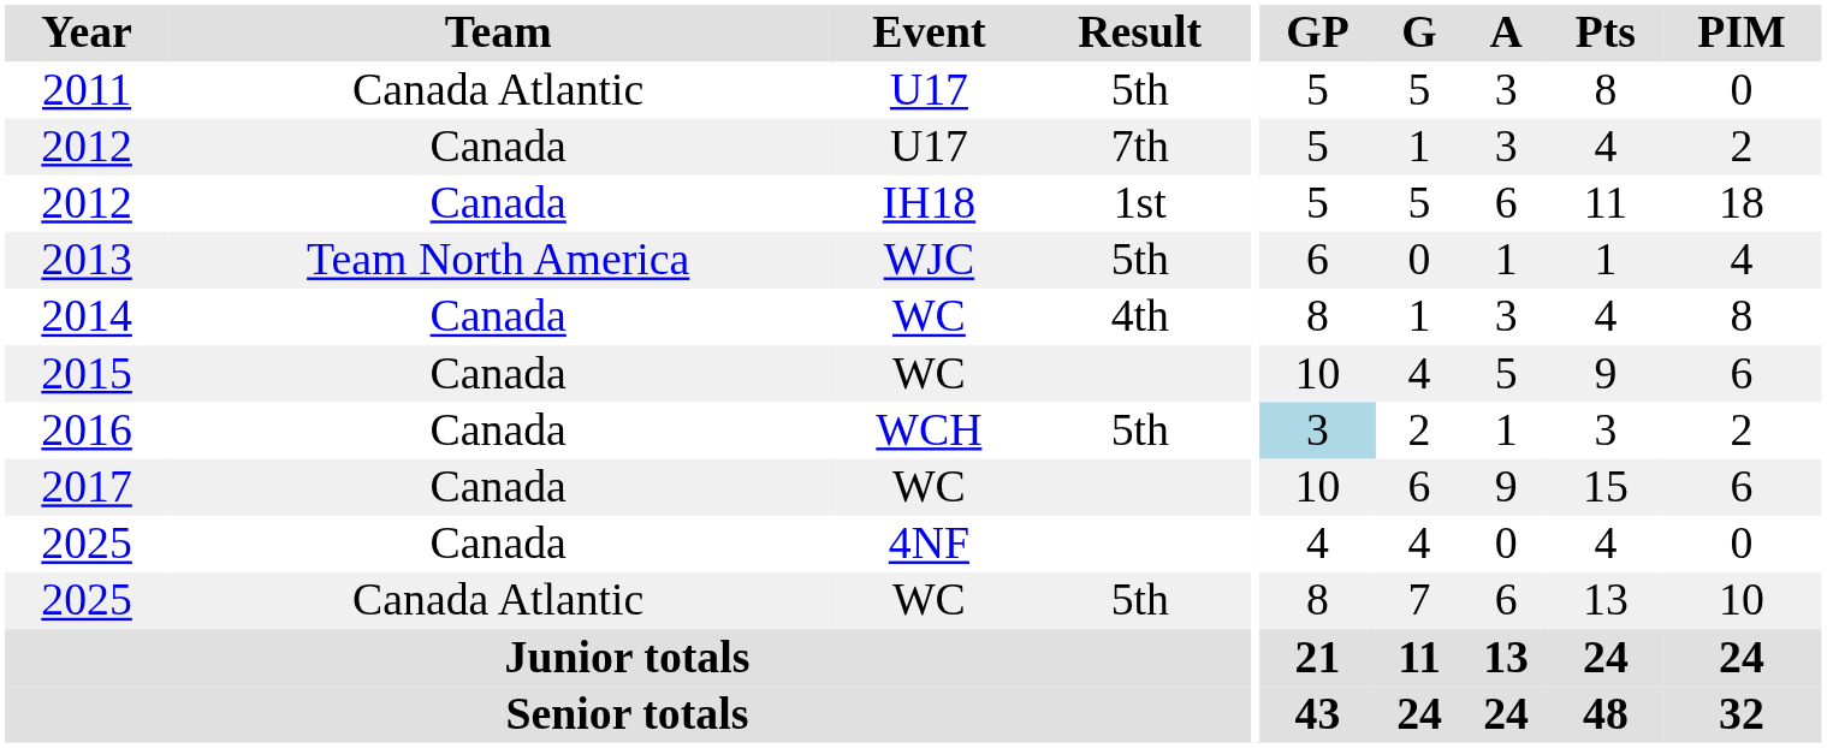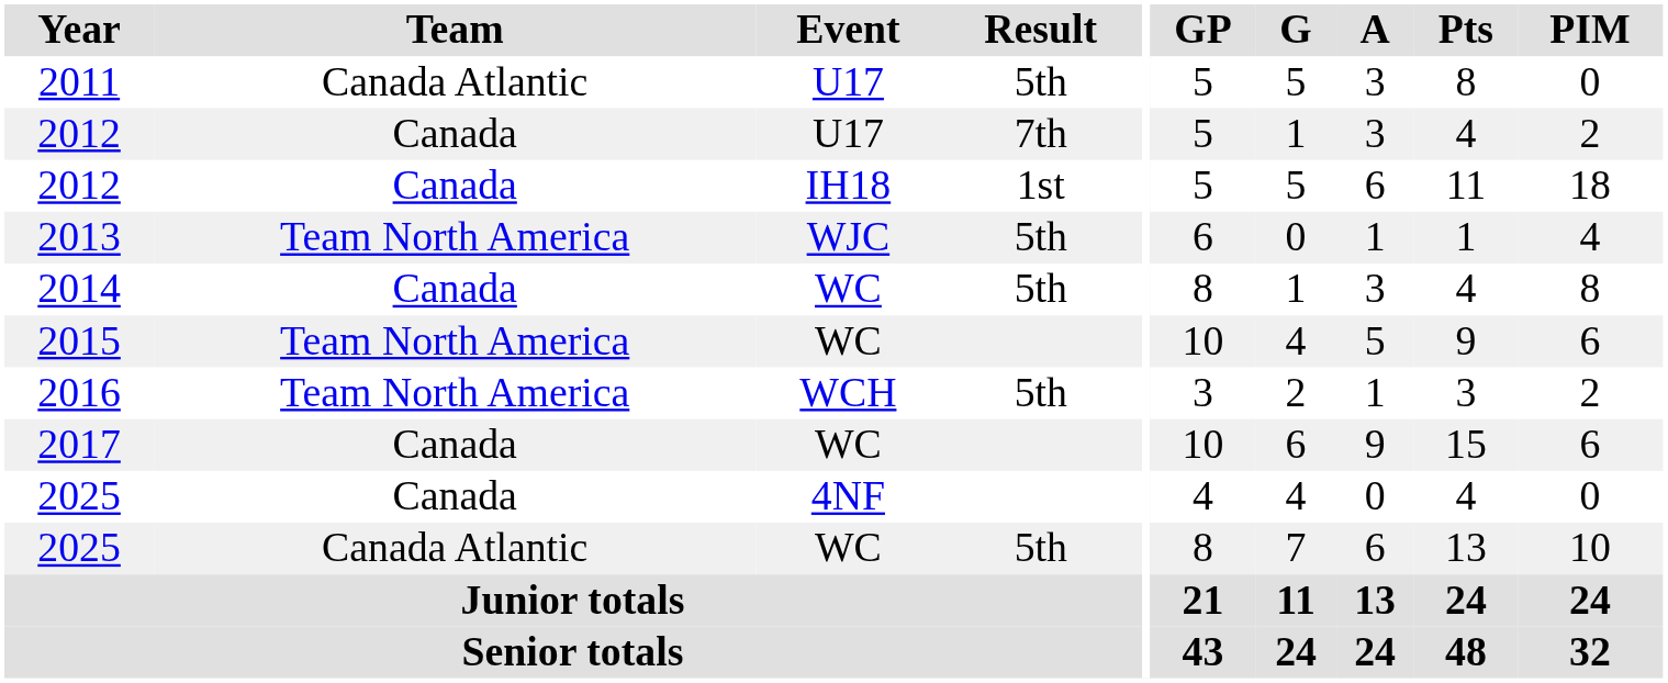 <table border="0" cellpadding="1" cellspacing="0" ID="Table3" style="text-align:center; width:40em;">
 <tr bgcolor="#e0e0e0">
 <th>Year</th>
 <th>Team</th>
 <th>Event</th>
 <th>Result</th>
 <th rowspan="99" bgcolor="#ffffff"></th>
 <th>GP</th>
 <th>G</th>
 <th>A</th>
 <th>Pts</th>
 <th>PIM</th>
 </tr>
 <tr>
 <td><a href='#'>2011</a></td>
 <td>Canada Atlantic</td>
 <td><a href='#'>U17</a></td>
 <td>5th</td>
 <td>5</td>
 <td>5</td>
 <td>3</td>
 <td>8</td>
 <td>0</td>
 </tr>
 <tr bgcolor="#f0f0f0">
 <td><a href='#'>2012</a></td>
 <td>Canada</td>
 <td>U17</td>
 <td>7th</td>
 <td>5</td>
 <td>1</td>
 <td>3</td>
 <td>4</td>
 <td>2</td>
 </tr>
 <tr>
 <td><a href='#'>2012</a></td>
 <td><a href='#'>Canada</a></td>
 <td><a href='#'>IH18</a></td>
 <td>1st</td>
 <td>5</td>
 <td>5</td>
 <td>6</td>
 <td>11</td>
 <td>18</td>
 </tr>
 <tr bgcolor="#f0f0f0">
 <td><a href='#'>2013</a></td>
 <td><a href='#'>Team North America</a></td>
 <td><a href='#'>WJC</a></td>
 <td>5th</td>
 <td>6</td>
 <td>0</td>
 <td>1</td>
 <td>1</td>
 <td>4</td>
 </tr>
 <tr>
 <td><a href='#'>2014</a></td>
 <td><a href='#'>Canada</a></td>
 <td><a href='#'>WC</a></td>
-<td>4th</td>
+<td>5th</td>
 <td>8</td>
 <td>1</td>
 <td>3</td>
 <td>4</td>
 <td>8</td>
 </tr>
 <tr>
 </tr>
 <tr bgcolor="#f0f0f0">
 <td><a href='#'>2015</a></td>
-<td>Canada</td>
+<td><a href='#'>Team North America</a></td>
 <td>WC</td>
 <td></td>
 <td>10</td>
 <td>4</td>
 <td>5</td>
 <td>9</td>
 <td>6</td>
 </tr>
 <tr>
 <td><a href='#'>2016</a></td>
-<td>Canada</td>
+<td><a href='#'>Team North America</a></td>
 <td><a href='#'>WCH</a></td>
 <td>5th</td>
-<td style="background: lightblue;">3</td>
+<td>3</td>
 <td>2</td>
 <td>1</td>
 <td>3</td>
 <td>2</td>
 </tr>
 <tr>
 </tr>
 <tr bgcolor="#f0f0f0">
 <td><a href='#'>2017</a></td>
 <td>Canada</td>
 <td>WC</td>
 <td></td>
 <td>10</td>
 <td>6</td>
 <td>9</td>
 <td>15</td>
 <td>6</td>
 </tr>
 <tr>
 <td><a href='#'>2025</a></td>
 <td>Canada</td>
 <td><a href='#'>4NF</a></td>
 <td></td>
 <td>4</td>
 <td>4</td>
 <td>0</td>
 <td>4</td>
 <td>0</td>
 </tr>
 <tr bgcolor="#f0f0f0">
 <td><a href='#'>2025</a></td>
 <td>Canada Atlantic</td>
 <td>WC</td>
 <td>5th</td>
 <td>8</td>
 <td>7</td>
 <td>6</td>
 <td>13</td>
 <td>10</td>
 </tr>
 <tr bgcolor="#e0e0e0">
 <th colspan="4">Junior totals</th>
 <th>21</th>
 <th>11</th>
 <th>13</th>
 <th>24</th>
 <th>24</th>
 </tr>
 <tr bgcolor="#e0e0e0">
 <th colspan="4">Senior totals</th>
 <th>43</th>
 <th>24</th>
 <th>24</th>
 <th>48</th>
 <th>32</th>
 </tr>
 </table>
